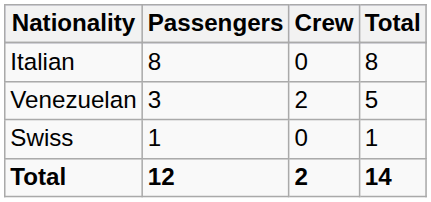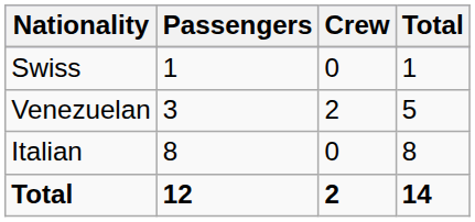 <table class="wikitable">
 <tr style="background:#ccccff;">
 <th rowspan=1>Nationality</th>
 <th colspan=1>Passengers</th>
 <th colspan=1>Crew</th>
 <th colspan=1>Total</th>
 </tr>
 <tr style="background:#ccccff;">
 </tr>
 <tr valign=top>
-<td>Italian</td>
-<td>8</td>
+<td>Swiss</td>
+<td>1</td>
 <td>0</td>
-<td>8</td>
+<td>1</td>
 </tr>
 <tr valign=top>
 <td>Venezuelan</td>
 <td>3</td>
 <td>2</td>
 <td>5</td>
 </tr>
 <tr valign=top>
-<td>Swiss</td>
-<td>1</td>
+<td>Italian</td>
+<td>8</td>
 <td>0</td>
-<td>1</td>
+<td>8</td>
 </tr>
 <tr valign=top>
 <td><strong>Total</strong></td>
 <td><strong>12</strong></td>
 <td><strong>2</strong></td>
 <td><strong>14</strong></td>
 </tr>
 </table>
